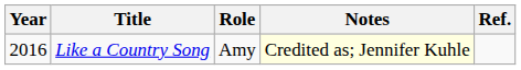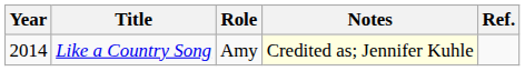 <table class="wikitable sortable">
 <tr>
 <th>Year</th>
 <th>Title</th>
 <th>Role</th>
 <th>Notes</th>
 <th>Ref.</th>
 </tr>
 <tr>
-<td>2016</td>
+<td>2014</td>
 <td><em><a href='#'>Like a Country Song</a></em></td>
 <td>Amy</td>
 <td style="background: lightyellow;">Credited as; Jennifer Kuhle</td>
 <td></td>
 </tr>
 </table>
